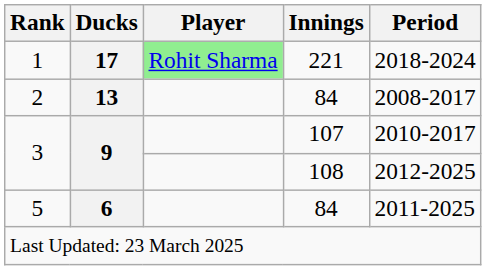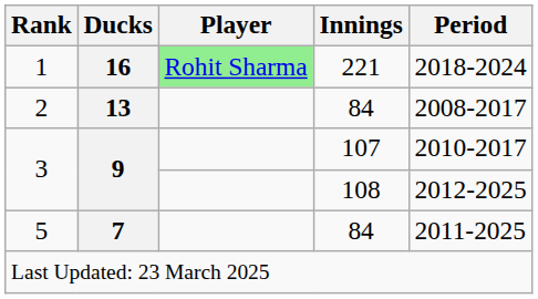 <table class="wikitable">
 <tr>
 <th>Rank</th>
 <th>Ducks</th>
 <th>Player</th>
 <th>Innings</th>
 <th>Period</th>
 </tr>
 <tr>
 <td align=center>1</td>
-<th scope=row style=text-align:center;>17</th>
+<th scope=row style=text-align:center;>16</th>
 <td style="background: lightgreen;"><a href='#'>Rohit Sharma</a></td>
 <td align="center">221</td>
 <td>2018-2024</td>
 </tr>
 <tr>
 <td align=center>2</td>
 <th scope=row style=text-align:center;>13</th>
 <td></td>
 <td align=center>84</td>
 <td>2008-2017</td>
 </tr>
 <tr>
 <td align=center rowspan=2>3</td>
 <th scope=row style=text-align:center; rowspan=2>9</th>
 <td></td>
 <td align=center>107</td>
 <td>2010-2017</td>
 </tr>
 <tr>
 <td></td>
 <td align=center>108</td>
 <td>2012-2025</td>
 </tr>
 <tr>
 <td align=center>5</td>
-<th scope=row style=text-align:center;>6</th>
+<th scope=row style=text-align:center;>7</th>
 <td></td>
 <td align=center>84</td>
 <td>2011-2025</td>
 </tr>
 <tr class=sortbottom>
 <td colspan="5"><small>Last Updated: 23 March 2025</small></td>
 </tr>
 </table>
